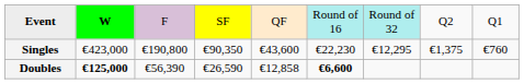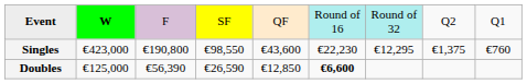 <table class=wikitable style=font-size:90%;text-align:center>
 <tr>
 <td width=130 bgcolor=ededed><strong>Event</strong></td>
 <td width=80 bgcolor=lime><strong>W</strong></td>
 <td width=85 bgcolor=thistle>F</td>
 <td width=85 bgcolor=ffff00>SF</td>
 <td width=85 bgcolor=ffebcd>QF</td>
 <td width=85 bgcolor=afeeee>Round of 16</td>
 <td width=85 bgcolor=afeeee>Round of 32</td>
 <td width=85>Q2</td>
 <td width=85>Q1</td>
 </tr>
 <tr>
 <th style=background:#f4f4f4>Singles</th>
 <td>€423,000</td>
 <td>€190,800</td>
-<td>€90,350</td>
+<td>€98,550</td>
 <td>€43,600</td>
 <td>€22,230</td>
 <td>€12,295</td>
 <td>€1,375</td>
 <td>€760</td>
 </tr>
 <tr>
 <th style=background:#f4f4f4>Doubles</th>
-<td><strong>€125,000</strong></td>
+<td>€125,000</td>
 <td>€56,390</td>
 <td>€26,590</td>
-<td>€12,858</td>
+<td>€12,850</td>
 <td><strong>€6,600</strong></td>
 <td></td>
 <td></td>
 <td></td>
 </tr>
 </table>
